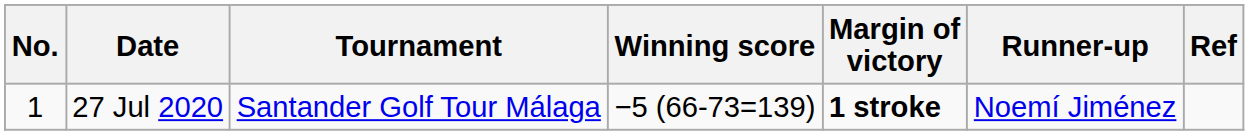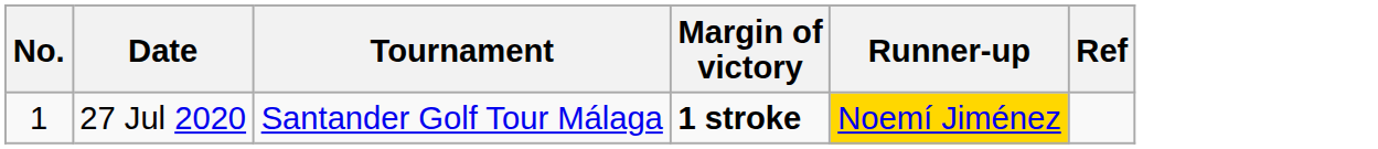 <table class="wikitable" style="font-size:95%;">
 <tr>
 <th>No.</th>
 <th>Date</th>
 <th>Tournament</th>
-<th>Winning score</th>
 <th>Margin of<br>victory</th>
 <th>Runner-up</th>
 <th>Ref</th>
 </tr>
 <tr>
 <td align=center>1</td>
 <td align=right>27 Jul <a href='#'>2020</a></td>
 <td><a href='#'>Santander Golf Tour Málaga</a></td>
-<td>−5 (66-73=139)</td>
 <td><strong>1 stroke</strong></td>
-<td> <a href='#'>Noemí Jiménez</a></td>
+<td style="background: gold;"> <a href='#'>Noemí Jiménez</a></td>
 <td></td>
 </tr>
 </table>
